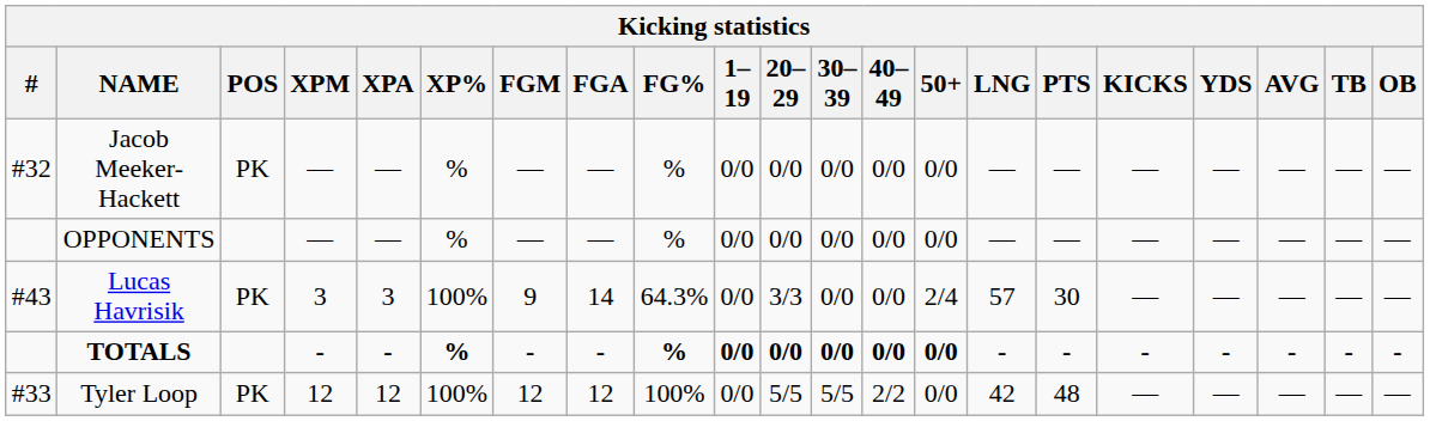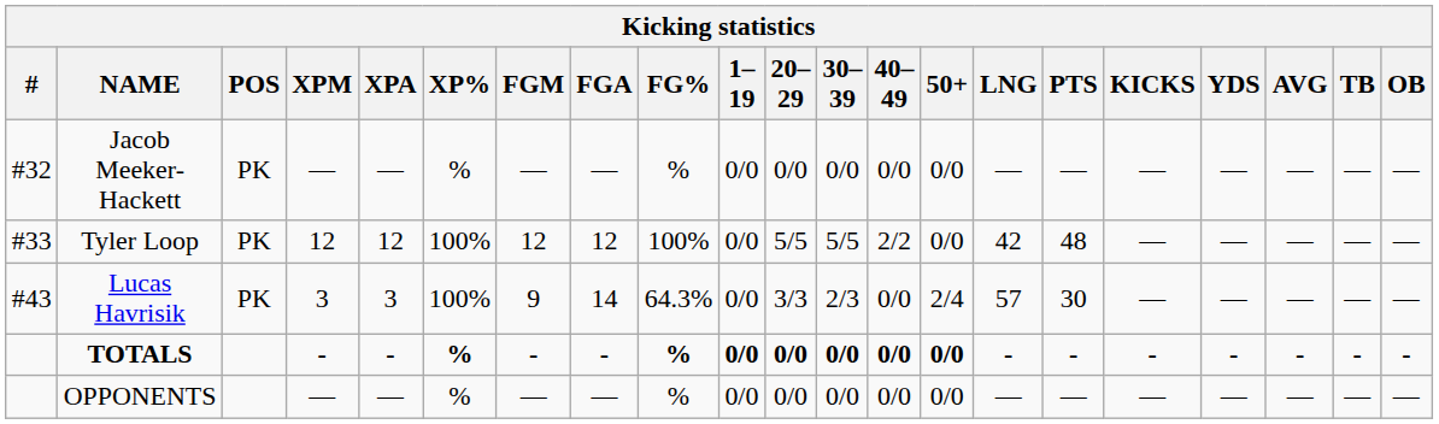 <table style="width:60%; text-align:center;" class="wikitable collapsible collapsed">
 <tr>
 <th colspan="21">Kicking statistics</th>
 </tr>
 <tr>
 <th>#</th>
 <th>NAME</th>
 <th>POS</th>
 <th>XPM</th>
 <th>XPA</th>
 <th>XP%</th>
 <th>FGM</th>
 <th>FGA</th>
 <th>FG%</th>
 <th>1–19</th>
 <th>20–29</th>
 <th>30–39</th>
 <th>40–49</th>
 <th>50+</th>
 <th>LNG</th>
 <th>PTS</th>
 <th>KICKS</th>
 <th>YDS</th>
 <th>AVG</th>
 <th>TB</th>
 <th>OB</th>
 </tr>
 <tr>
 <td>#32</td>
 <td>Jacob Meeker-Hackett</td>
 <td>PK</td>
 <td>—</td>
 <td>—</td>
 <td>%</td>
 <td>—</td>
 <td>—</td>
 <td>%</td>
 <td>0/0</td>
 <td>0/0</td>
 <td>0/0</td>
 <td>0/0</td>
 <td>0/0</td>
 <td>—</td>
 <td>—</td>
 <td>—</td>
 <td>—</td>
 <td>—</td>
 <td>—</td>
 <td>—</td>
 </tr>
 <tr>
-<td></td>
-<td>OPPONENTS</td>
-<td></td>
-<td>—</td>
-<td>—</td>
-<td>%</td>
-<td>—</td>
-<td>—</td>
-<td>%</td>
+<td>#33</td>
+<td>Tyler Loop</td>
+<td>PK</td>
+<td>12</td>
+<td>12</td>
+<td>100%</td>
+<td>12</td>
+<td>12</td>
+<td>100%</td>
 <td>0/0</td>
+<td>5/5</td>
+<td>5/5</td>
+<td>2/2</td>
 <td>0/0</td>
-<td>0/0</td>
-<td>0/0</td>
-<td>0/0</td>
-<td>—</td>
-<td>—</td>
+<td>42</td>
+<td>48</td>
 <td>—</td>
 <td>—</td>
 <td>—</td>
 <td>—</td>
 <td>—</td>
 </tr>
 <tr>
 <td>#43</td>
 <td><a href='#'>Lucas Havrisik</a></td>
 <td>PK</td>
 <td>3</td>
 <td>3</td>
 <td>100%</td>
 <td>9</td>
 <td>14</td>
 <td>64.3%</td>
 <td>0/0</td>
 <td>3/3</td>
-<td>0/0</td>
+<td>2/3</td>
 <td>0/0</td>
 <td>2/4</td>
 <td>57</td>
 <td>30</td>
 <td>—</td>
 <td>—</td>
 <td>—</td>
 <td>—</td>
 <td>—</td>
 </tr>
 <tr>
 <td></td>
 <td><strong>TOTALS</strong></td>
 <td></td>
 <td><strong>-</strong></td>
 <td><strong>-</strong></td>
 <td><strong>%</strong></td>
 <td><strong>-</strong></td>
 <td><strong>-</strong></td>
 <td><strong>%</strong></td>
 <td><strong>0/0</strong></td>
 <td><strong>0/0</strong></td>
 <td><strong>0/0</strong></td>
 <td><strong>0/0</strong></td>
 <td><strong>0/0</strong></td>
 <td><strong>-</strong></td>
 <td><strong>-</strong></td>
 <td><strong>-</strong></td>
 <td><strong>-</strong></td>
 <td><strong>-</strong></td>
 <td><strong>-</strong></td>
 <td><strong>-</strong></td>
 </tr>
 <tr>
-<td>#33</td>
-<td>Tyler Loop</td>
-<td>PK</td>
-<td>12</td>
-<td>12</td>
-<td>100%</td>
-<td>12</td>
-<td>12</td>
-<td>100%</td>
+<td></td>
+<td>OPPONENTS</td>
+<td></td>
+<td>—</td>
+<td>—</td>
+<td>%</td>
+<td>—</td>
+<td>—</td>
+<td>%</td>
 <td>0/0</td>
-<td>5/5</td>
-<td>5/5</td>
-<td>2/2</td>
 <td>0/0</td>
-<td>42</td>
-<td>48</td>
+<td>0/0</td>
+<td>0/0</td>
+<td>0/0</td>
+<td>—</td>
+<td>—</td>
 <td>—</td>
 <td>—</td>
 <td>—</td>
 <td>—</td>
 <td>—</td>
 </tr>
 </table>
